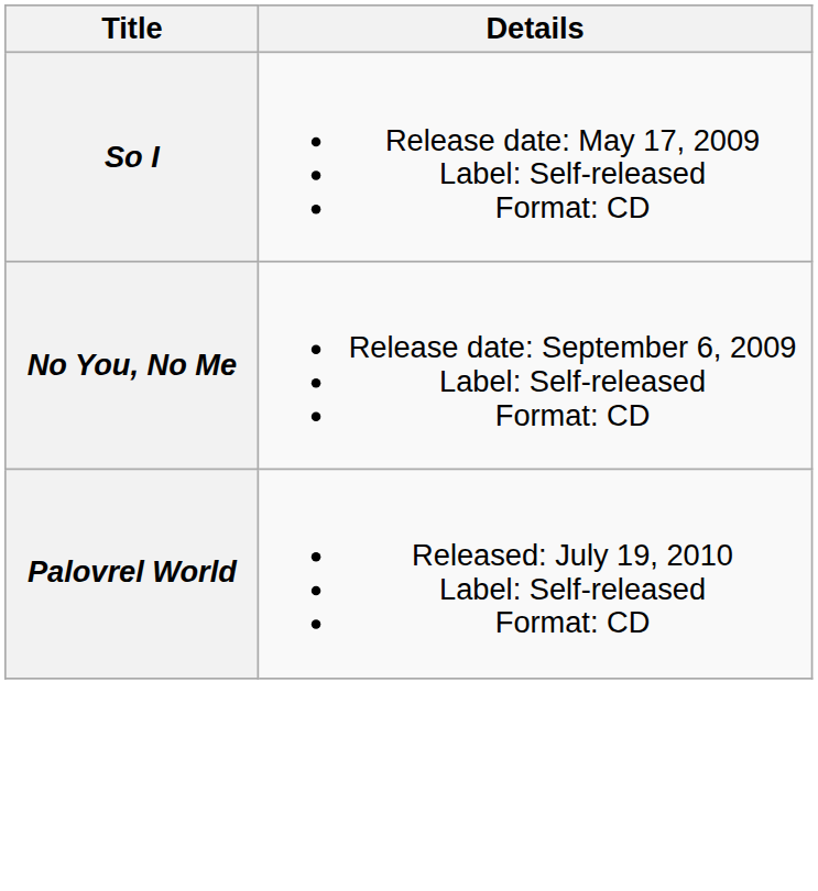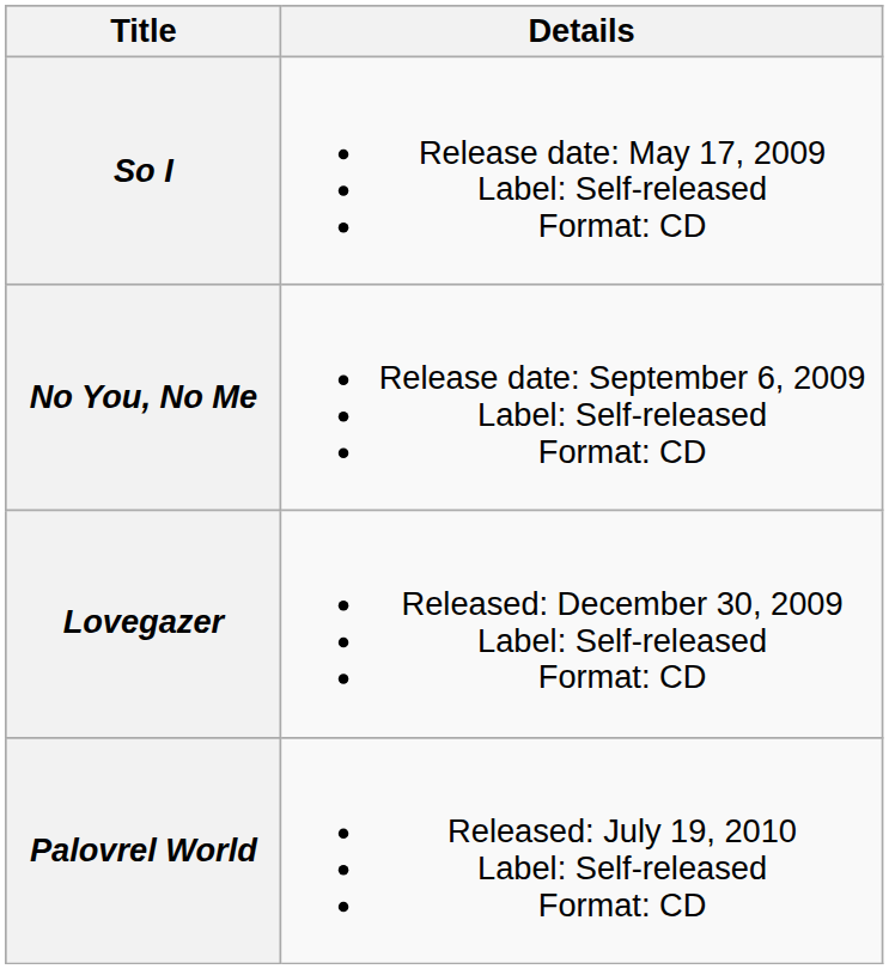 <table class="wikitable plainrowheaders" style="text-align:center;">
 <tr>
 <th scope="col" style="width:8em;">Title</th>
 <th scope="col" style="width:18em;">Details</th>
 </tr>
 <tr>
 <th scope="row"><em>So I</em></th>
 <td><br><ul><li>Release date: May 17, 2009</li><li>Label: Self-released</li><li>Format: CD</li></ul></td>
 </tr>
 <tr>
 <th scope="row"><em>No You, No Me</em></th>
 <td><br><ul><li>Release date: September 6, 2009</li><li>Label: Self-released</li><li>Format: CD</li></ul></td>
 </tr>
 <tr>
+<th scope="row"><em>Lovegazer</em></th>
+<td><br><ul><li>Released: December 30, 2009</li><li>Label: Self-released</li><li>Format: CD</li></ul></td>
+</tr>
+<tr>
 <th scope="row"><em>Palovrel World</em></th>
 <td><br><ul><li>Released: July 19, 2010</li><li>Label: Self-released</li><li>Format: CD</li></ul></td>
 </tr>
 </table>
